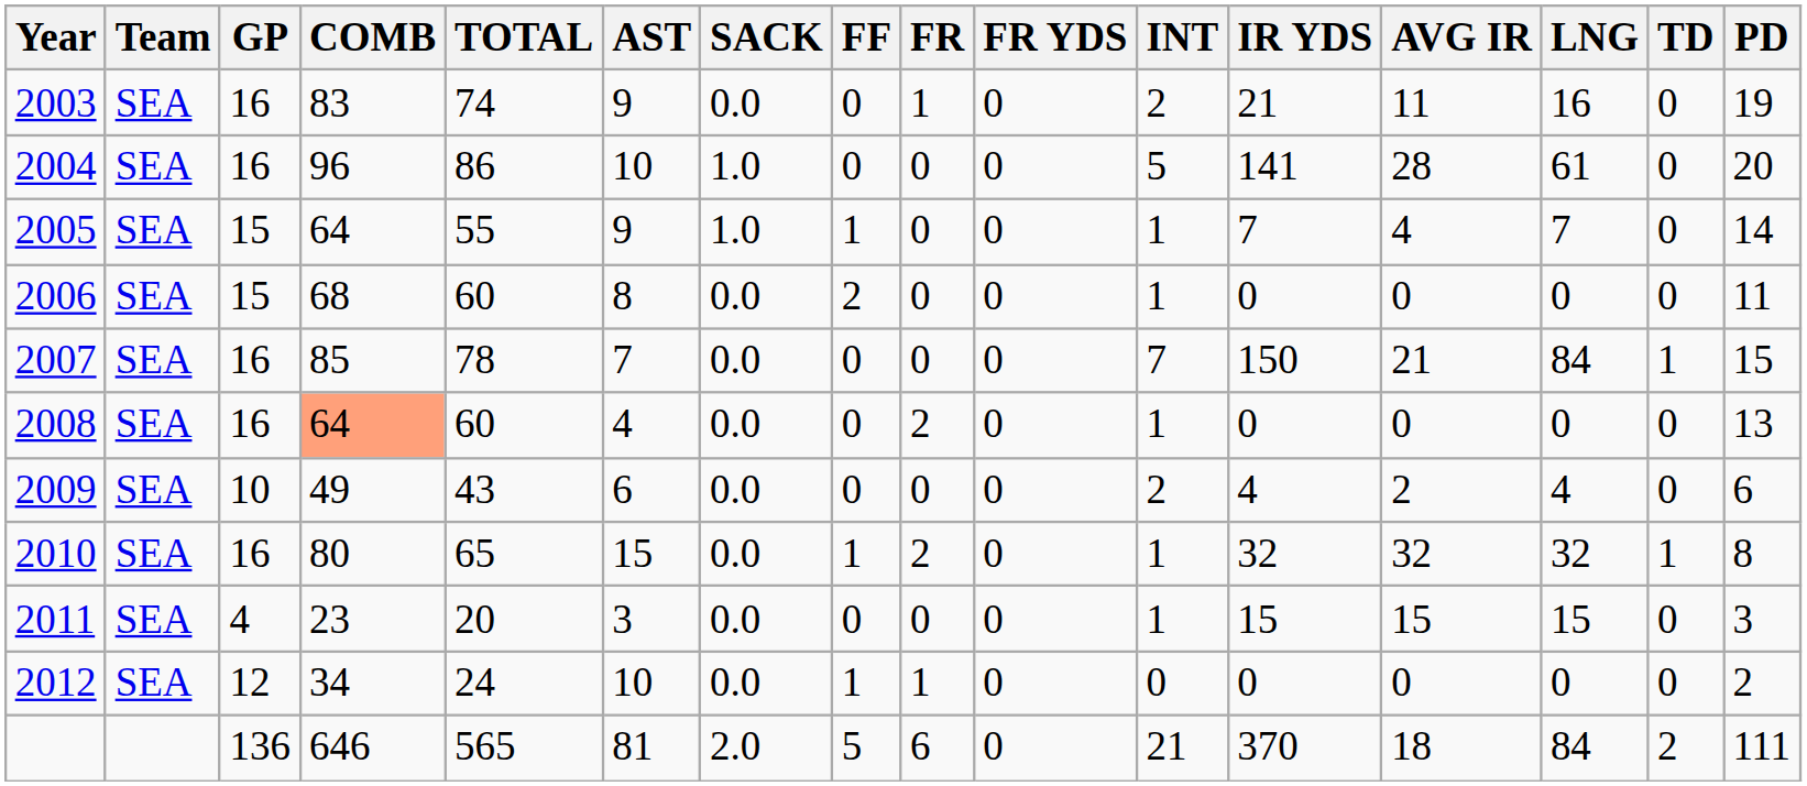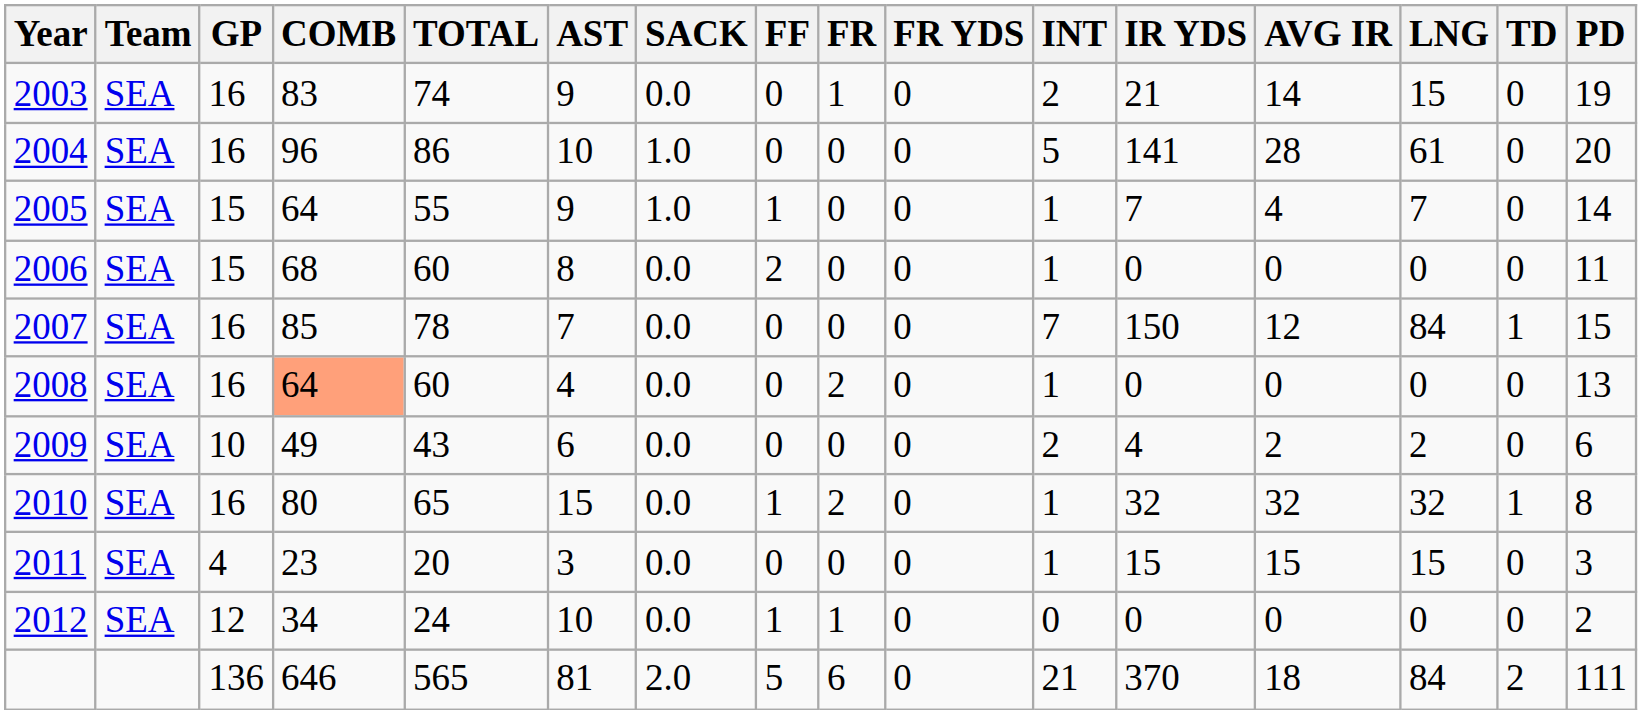 <table class="wikitable">
 <tr>
 <th>Year</th>
 <th>Team</th>
 <th>GP</th>
 <th>COMB</th>
 <th>TOTAL</th>
 <th>AST</th>
 <th>SACK</th>
 <th>FF</th>
 <th>FR</th>
 <th>FR YDS</th>
 <th>INT</th>
 <th>IR YDS</th>
 <th>AVG IR</th>
 <th>LNG</th>
 <th>TD</th>
 <th>PD</th>
 </tr>
 <tr>
 <td><a href='#'>2003</a></td>
 <td><a href='#'>SEA</a></td>
 <td>16</td>
 <td>83</td>
 <td>74</td>
 <td>9</td>
 <td>0.0</td>
 <td>0</td>
 <td>1</td>
 <td>0</td>
 <td>2</td>
 <td>21</td>
-<td>11</td>
-<td>16</td>
+<td>14</td>
+<td>15</td>
 <td>0</td>
 <td>19</td>
 </tr>
 <tr>
 <td><a href='#'>2004</a></td>
 <td><a href='#'>SEA</a></td>
 <td>16</td>
 <td>96</td>
 <td>86</td>
 <td>10</td>
 <td>1.0</td>
 <td>0</td>
 <td>0</td>
 <td>0</td>
 <td>5</td>
 <td>141</td>
 <td>28</td>
 <td>61</td>
 <td>0</td>
 <td>20</td>
 </tr>
 <tr>
 <td><a href='#'>2005</a></td>
 <td><a href='#'>SEA</a></td>
 <td>15</td>
 <td>64</td>
 <td>55</td>
 <td>9</td>
 <td>1.0</td>
 <td>1</td>
 <td>0</td>
 <td>0</td>
 <td>1</td>
 <td>7</td>
 <td>4</td>
 <td>7</td>
 <td>0</td>
 <td>14</td>
 </tr>
 <tr>
 <td><a href='#'>2006</a></td>
 <td><a href='#'>SEA</a></td>
 <td>15</td>
 <td>68</td>
 <td>60</td>
 <td>8</td>
 <td>0.0</td>
 <td>2</td>
 <td>0</td>
 <td>0</td>
 <td>1</td>
 <td>0</td>
 <td>0</td>
 <td>0</td>
 <td>0</td>
 <td>11</td>
 </tr>
 <tr>
 <td><a href='#'>2007</a></td>
 <td><a href='#'>SEA</a></td>
 <td>16</td>
 <td>85</td>
 <td>78</td>
 <td>7</td>
 <td>0.0</td>
 <td>0</td>
 <td>0</td>
 <td>0</td>
 <td>7</td>
 <td>150</td>
-<td>21</td>
+<td>12</td>
 <td>84</td>
 <td>1</td>
 <td>15</td>
 </tr>
 <tr>
 <td><a href='#'>2008</a></td>
 <td><a href='#'>SEA</a></td>
 <td>16</td>
 <td style="background: lightsalmon;">64</td>
 <td>60</td>
 <td>4</td>
 <td>0.0</td>
 <td>0</td>
 <td>2</td>
 <td>0</td>
 <td>1</td>
 <td>0</td>
 <td>0</td>
 <td>0</td>
 <td>0</td>
 <td>13</td>
 </tr>
 <tr>
 <td><a href='#'>2009</a></td>
 <td><a href='#'>SEA</a></td>
 <td>10</td>
 <td>49</td>
 <td>43</td>
 <td>6</td>
 <td>0.0</td>
 <td>0</td>
 <td>0</td>
 <td>0</td>
 <td>2</td>
 <td>4</td>
 <td>2</td>
-<td>4</td>
+<td>2</td>
 <td>0</td>
 <td>6</td>
 </tr>
 <tr>
 <td><a href='#'>2010</a></td>
 <td><a href='#'>SEA</a></td>
 <td>16</td>
 <td>80</td>
 <td>65</td>
 <td>15</td>
 <td>0.0</td>
 <td>1</td>
 <td>2</td>
 <td>0</td>
 <td>1</td>
 <td>32</td>
 <td>32</td>
 <td>32</td>
 <td>1</td>
 <td>8</td>
 </tr>
 <tr>
 <td><a href='#'>2011</a></td>
 <td><a href='#'>SEA</a></td>
 <td>4</td>
 <td>23</td>
 <td>20</td>
 <td>3</td>
 <td>0.0</td>
 <td>0</td>
 <td>0</td>
 <td>0</td>
 <td>1</td>
 <td>15</td>
 <td>15</td>
 <td>15</td>
 <td>0</td>
 <td>3</td>
 </tr>
 <tr>
 <td><a href='#'>2012</a></td>
 <td><a href='#'>SEA</a></td>
 <td>12</td>
 <td>34</td>
 <td>24</td>
 <td>10</td>
 <td>0.0</td>
 <td>1</td>
 <td>1</td>
 <td>0</td>
 <td>0</td>
 <td>0</td>
 <td>0</td>
 <td>0</td>
 <td>0</td>
 <td>2</td>
 </tr>
 <tr>
 <td></td>
 <td></td>
 <td>136</td>
 <td>646</td>
 <td>565</td>
 <td>81</td>
 <td>2.0</td>
 <td>5</td>
 <td>6</td>
 <td>0</td>
 <td>21</td>
 <td>370</td>
 <td>18</td>
 <td>84</td>
 <td>2</td>
 <td>111</td>
 </tr>
 </table>
